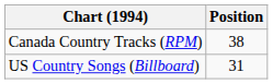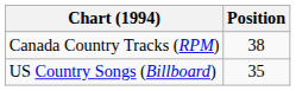 <table class="wikitable sortable">
 <tr>
 <th scope="col">Chart (1994)</th>
 <th scope="col">Position</th>
 </tr>
 <tr>
 <td>Canada Country Tracks (<em><a href='#'>RPM</a></em>)</td>
 <td align="center">38</td>
 </tr>
 <tr>
 <td>US <a href='#'>Country Songs</a> (<em><a href='#'>Billboard</a></em>)</td>
-<td align="center">31</td>
+<td align="center">35</td>
 </tr>
 </table>
